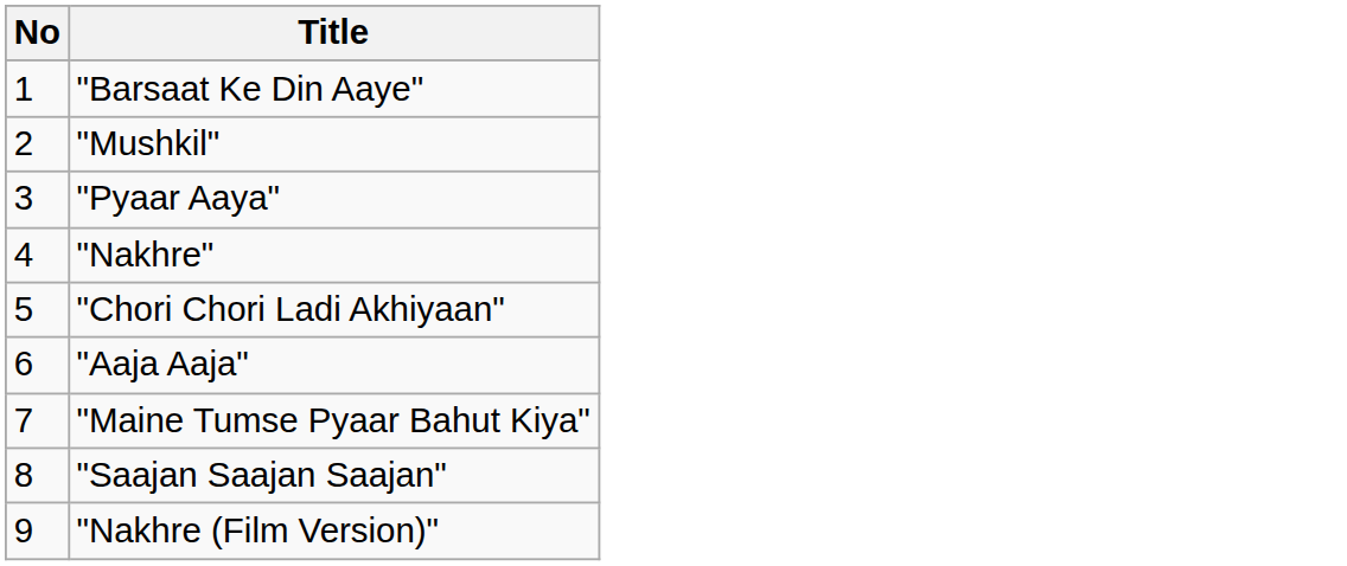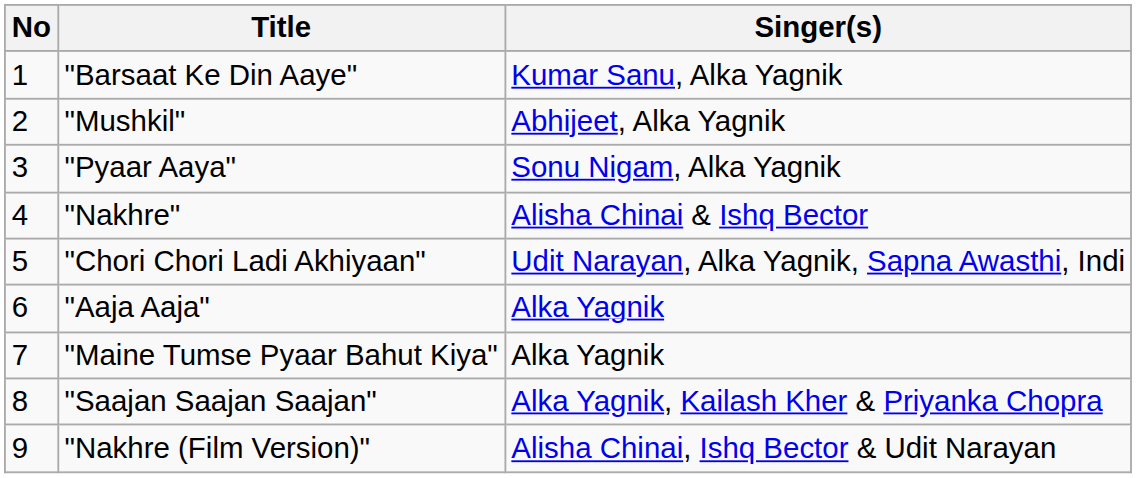 <table class="wikitable">
 <tr>
 <th><strong>No</strong></th>
 <th><strong>Title</strong></th>
+<th><strong>Singer(s)</strong></th>
 </tr>
 <tr>
 <td>1</td>
 <td>"Barsaat Ke Din Aaye"</td>
+<td><a href='#'>Kumar Sanu</a>, Alka Yagnik</td>
 </tr>
 <tr>
 <td>2</td>
 <td>"Mushkil"</td>
+<td><a href='#'>Abhijeet</a>, Alka Yagnik</td>
 </tr>
 <tr>
 <td>3</td>
 <td>"Pyaar Aaya"</td>
+<td><a href='#'>Sonu Nigam</a>, Alka Yagnik</td>
 </tr>
 <tr>
 <td>4</td>
 <td>"Nakhre"</td>
+<td><a href='#'>Alisha Chinai</a> & <a href='#'>Ishq Bector</a></td>
 </tr>
 <tr>
 <td>5</td>
 <td>"Chori Chori Ladi Akhiyaan"</td>
+<td><a href='#'>Udit Narayan</a>, Alka Yagnik, <a href='#'>Sapna Awasthi</a>, Indi</td>
 </tr>
 <tr>
 <td>6</td>
 <td>"Aaja Aaja"</td>
+<td><a href='#'>Alka Yagnik</a></td>
 </tr>
 <tr>
 <td>7</td>
 <td>"Maine Tumse Pyaar Bahut Kiya"</td>
+<td>Alka Yagnik</td>
 </tr>
 <tr>
 <td>8</td>
 <td>"Saajan Saajan Saajan"</td>
+<td><a href='#'>Alka Yagnik</a>, <a href='#'>Kailash Kher</a> & <a href='#'>Priyanka Chopra</a></td>
 </tr>
 <tr>
 <td>9</td>
 <td>"Nakhre (Film Version)"</td>
+<td><a href='#'>Alisha Chinai</a>, <a href='#'>Ishq Bector</a> & Udit Narayan</td>
 </tr>
 </table>
